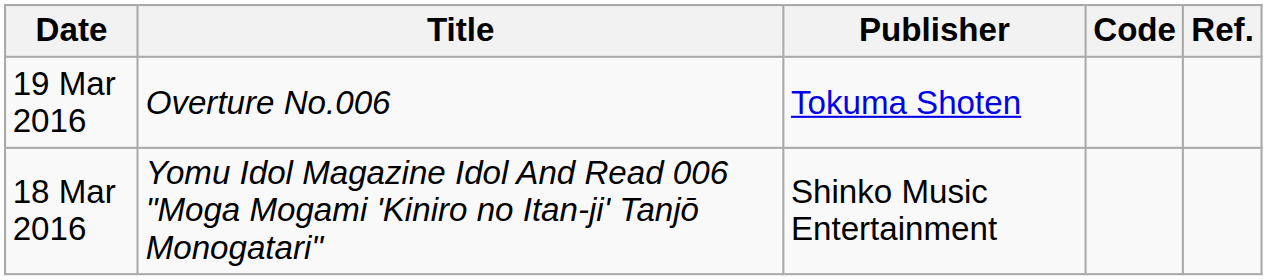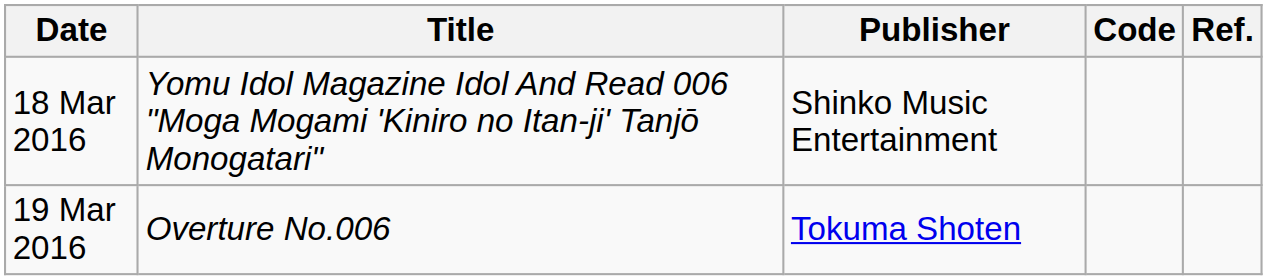 <table class="wikitable">
 <tr>
 <th>Date</th>
 <th>Title</th>
 <th>Publisher</th>
 <th>Code</th>
 <th>Ref.</th>
 </tr>
 <tr>
+<td>18 Mar 2016</td>
+<td><em>Yomu Idol Magazine Idol And Read 006 "Moga Mogami 'Kiniro no Itan-ji' Tanjō Monogatari"</em></td>
+<td>Shinko Music Entertainment</td>
+<td></td>
+<td></td>
+</tr>
+<tr>
 <td>19 Mar 2016</td>
 <td><em>Overture No.006</em></td>
 <td><a href='#'>Tokuma Shoten</a></td>
 <td></td>
 <td></td>
 </tr>
-<tr>
-<td>18 Mar 2016</td>
-<td><em>Yomu Idol Magazine Idol And Read 006 "Moga Mogami 'Kiniro no Itan-ji' Tanjō Monogatari"</em></td>
-<td>Shinko Music Entertainment</td>
-<td></td>
-<td></td>
-</tr>
 </table>
